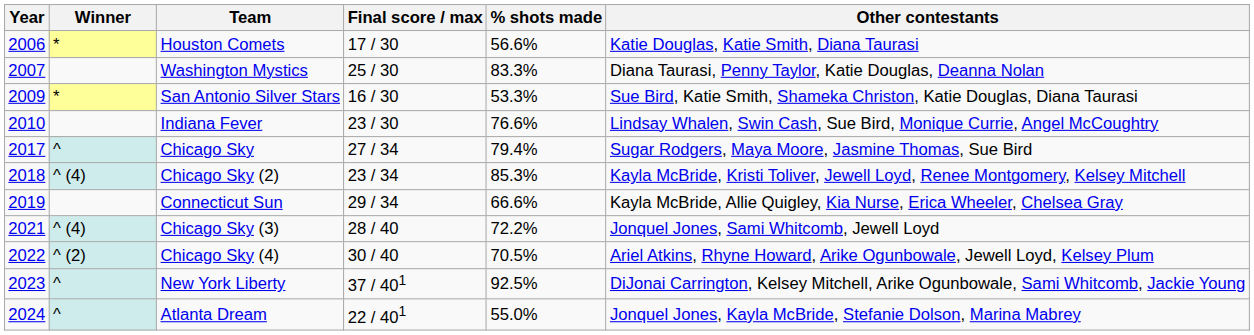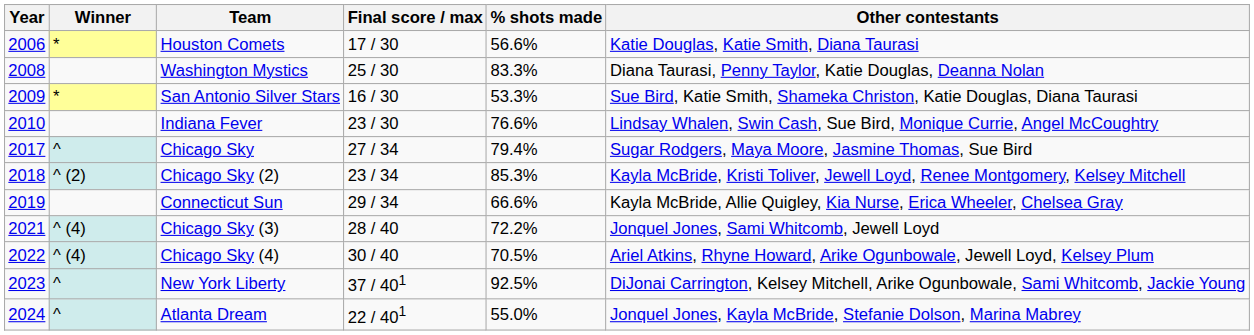 <table class="wikitable sortable">
 <tr>
 <th>Year</th>
 <th>Winner</th>
 <th>Team</th>
 <th>Final score / max</th>
 <th>% shots made</th>
 <th class=unsortable>Other contestants</th>
 </tr>
 <tr>
 <td><a href='#'>2006</a></td>
 <td bgcolor="#FFFF99">*</td>
 <td><a href='#'>Houston Comets</a></td>
 <td>17 / 30</td>
 <td>56.6%</td>
 <td><a href='#'>Katie Douglas</a>, <a href='#'>Katie Smith</a>, <a href='#'>Diana Taurasi</a></td>
 </tr>
 <tr>
-<td><a href='#'>2007</a></td>
+<td><a href='#'>2008</a></td>
 <td></td>
 <td><a href='#'>Washington Mystics</a></td>
 <td>25 / 30</td>
 <td>83.3%</td>
 <td>Diana Taurasi, <a href='#'>Penny Taylor</a>, Katie Douglas, <a href='#'>Deanna Nolan</a></td>
 </tr>
 <tr>
 <td><a href='#'>2009</a></td>
 <td bgcolor="#FFFF99">*</td>
 <td><a href='#'>San Antonio Silver Stars</a></td>
 <td>16 / 30</td>
 <td>53.3%</td>
 <td><a href='#'>Sue Bird</a>, Katie Smith, <a href='#'>Shameka Christon</a>, Katie Douglas, Diana Taurasi</td>
 </tr>
 <tr>
 <td><a href='#'>2010</a></td>
 <td></td>
 <td><a href='#'>Indiana Fever</a></td>
 <td>23 / 30</td>
 <td>76.6%</td>
 <td><a href='#'>Lindsay Whalen</a>, <a href='#'>Swin Cash</a>, Sue Bird, <a href='#'>Monique Currie</a>, <a href='#'>Angel McCoughtry</a></td>
 </tr>
 <tr>
 <td><a href='#'>2017</a></td>
 <td style="background-color:#CFECEC; border:1px solid #aaaaaa; width:6em;">^</td>
 <td><a href='#'>Chicago Sky</a></td>
 <td>27 / 34</td>
 <td>79.4%</td>
 <td><a href='#'>Sugar Rodgers</a>, <a href='#'>Maya Moore</a>, <a href='#'>Jasmine Thomas</a>, Sue Bird</td>
 </tr>
 <tr>
 <td><a href='#'>2018</a></td>
-<td style="background-color:#CFECEC; border:1px solid #aaaaaa; width:6em;">^ (4)</td>
+<td style="background-color:#CFECEC; border:1px solid #aaaaaa; width:6em;">^ (2)</td>
 <td><a href='#'>Chicago Sky</a> (2)</td>
 <td>23 / 34</td>
 <td>85.3%</td>
 <td><a href='#'>Kayla McBride</a>, <a href='#'>Kristi Toliver</a>, <a href='#'>Jewell Loyd</a>, <a href='#'>Renee Montgomery</a>, <a href='#'>Kelsey Mitchell</a></td>
 </tr>
 <tr>
 <td><a href='#'>2019</a></td>
 <td></td>
 <td><a href='#'>Connecticut Sun</a></td>
 <td>29 / 34</td>
 <td>66.6%</td>
 <td>Kayla McBride, Allie Quigley, <a href='#'>Kia Nurse</a>, <a href='#'>Erica Wheeler</a>, <a href='#'>Chelsea Gray</a></td>
 </tr>
 <tr>
 <td><a href='#'>2021</a></td>
 <td style="background-color:#CFECEC; border:1px solid #aaaaaa; width:6em;">^ (4)</td>
 <td><a href='#'>Chicago Sky</a> (3)</td>
 <td>28 / 40</td>
 <td>72.2%</td>
 <td><a href='#'>Jonquel Jones</a>, <a href='#'>Sami Whitcomb</a>, Jewell Loyd</td>
 </tr>
 <tr>
 <td><a href='#'>2022</a></td>
-<td style="background-color:#CFECEC; border:1px solid #aaaaaa; width:6em;">^ (2)</td>
+<td style="background-color:#CFECEC; border:1px solid #aaaaaa; width:6em;">^ (4)</td>
 <td><a href='#'>Chicago Sky</a> (4)</td>
 <td>30 / 40</td>
 <td>70.5%</td>
 <td><a href='#'>Ariel Atkins</a>, <a href='#'>Rhyne Howard</a>, <a href='#'>Arike Ogunbowale</a>, Jewell Loyd, <a href='#'>Kelsey Plum</a></td>
 </tr>
 <tr>
 <td><a href='#'>2023</a></td>
 <td style="background-color:#CFECEC; border:1px solid #aaaaaa; width:6em;">^</td>
 <td><a href='#'>New York Liberty</a></td>
 <td>37 / 40<sup>1</sup></td>
 <td>92.5%</td>
 <td><a href='#'>DiJonai Carrington</a>, Kelsey Mitchell, Arike Ogunbowale, <a href='#'>Sami Whitcomb</a>, <a href='#'>Jackie Young</a></td>
 </tr>
 <tr>
 <td><a href='#'>2024</a></td>
 <td style="background-color:#CFECEC; border:1px solid #aaaaaa; width:6em;">^</td>
 <td><a href='#'>Atlanta Dream</a></td>
 <td>22 / 40<sup>1</sup></td>
 <td>55.0%</td>
 <td><a href='#'>Jonquel Jones</a>, <a href='#'>Kayla McBride</a>, <a href='#'>Stefanie Dolson</a>, <a href='#'>Marina Mabrey</a></td>
 </tr>
 </table>
